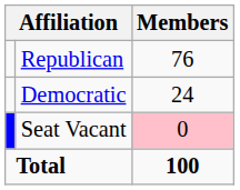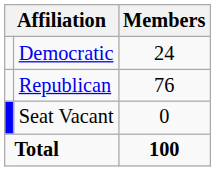 <table class=wikitable>
 <tr>
 <th colspan=2 align=center valign=bottom>Affiliation</th>
 <th valign=bottom>Members</th>
 </tr>
 <tr>
 <td></td>
+<td><a href='#'>Democratic</a></td>
+<td align=center>24</td>
+</tr>
+<tr>
+<td></td>
 <td><a href='#'>Republican</a></td>
 <td align=center>76</td>
 </tr>
 <tr>
-<td></td>
-<td><a href='#'>Democratic</a></td>
-<td align=center>24</td>
-</tr>
-<tr>
 <td bgcolor="blue"></td>
 <td>Seat Vacant</td>
-<td align=center style="background: pink;">0</td>
+<td align=center>0</td>
 </tr>
 <tr>
 <td colspan=2> <strong>Total</strong></td>
 <td align=center><strong>100</strong></td>
 </tr>
 </table>
